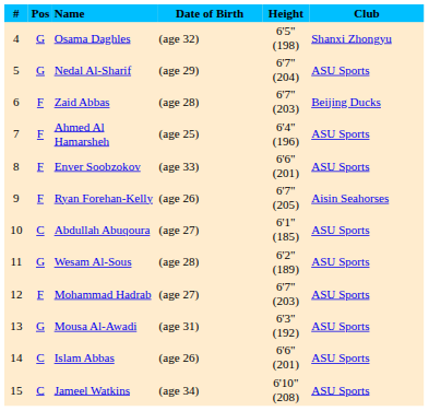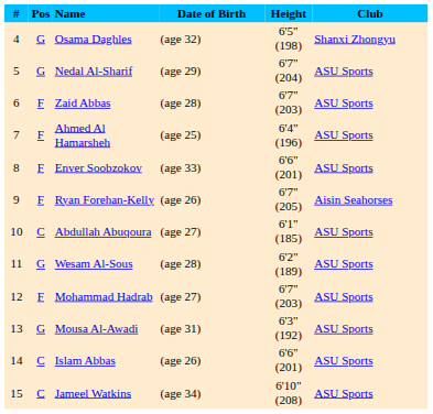 <table border=0 cellpadding=2 cellspacing=0  |- bgcolor=#FFECCE style="text-align:center; font-size:90%;" width=80%>
 <tr bgcolor=#00BFFF>
 <th width=5%>#</th>
 <th width=5%>Pos</th>
 <th width=22% align=left>Name</th>
 <th width=22%>Date of Birth</th>
 <th width=10%>Height</th>
 <th width=24%>Club</th>
 </tr>
 <tr>
 <td>4</td>
 <td><a href='#'>G</a></td>
 <td align=left><a href='#'>Osama Daghles</a></td>
 <td align=left> (age 32)</td>
 <td>6'5" (198)</td>
 <td align=left> <a href='#'>Shanxi Zhongyu</a></td>
 </tr>
 <tr>
 <td>5</td>
 <td><a href='#'>G</a></td>
 <td align=left><a href='#'>Nedal Al-Sharif</a></td>
 <td align=left> (age 29)</td>
 <td>6'7" (204)</td>
 <td align=left> <a href='#'>ASU Sports</a></td>
 </tr>
 <tr>
 <td>6</td>
 <td><a href='#'>F</a></td>
 <td align=left><a href='#'>Zaid Abbas</a></td>
 <td align=left> (age 28)</td>
 <td>6'7" (203)</td>
-<td align=left> <a href='#'>Beijing Ducks</a></td>
+<td align=left> <a href='#'>ASU Sports</a></td>
 </tr>
 <tr>
 <td>7</td>
 <td><a href='#'>F</a></td>
 <td align=left><a href='#'>Ahmed Al Hamarsheh</a></td>
 <td align=left> (age 25)</td>
 <td>6'4" (196)</td>
 <td align=left> <a href='#'>ASU Sports</a></td>
 </tr>
 <tr>
 <td>8</td>
 <td><a href='#'>F</a></td>
 <td align=left><a href='#'>Enver Soobzokov</a></td>
 <td align=left> (age 33)</td>
 <td>6'6" (201)</td>
 <td align=left> <a href='#'>ASU Sports</a></td>
 </tr>
 <tr>
 <td>9</td>
 <td><a href='#'>F</a></td>
 <td align=left><a href='#'>Ryan Forehan-Kelly</a></td>
 <td align=left> (age 26)</td>
 <td>6'7" (205)</td>
 <td align=left> <a href='#'>Aisin Seahorses</a></td>
 </tr>
 <tr>
 <td>10</td>
 <td><a href='#'>C</a></td>
 <td align=left><a href='#'>Abdullah Abuqoura</a></td>
 <td align=left> (age 27)</td>
 <td>6'1" (185)</td>
 <td align=left> <a href='#'>ASU Sports</a></td>
 </tr>
 <tr>
 <td>11</td>
 <td><a href='#'>G</a></td>
 <td align=left><a href='#'>Wesam Al-Sous</a></td>
 <td align=left> (age 28)</td>
 <td>6'2" (189)</td>
 <td align=left> <a href='#'>ASU Sports</a></td>
 </tr>
 <tr>
 <td>12</td>
 <td><a href='#'>F</a></td>
 <td align=left><a href='#'>Mohammad Hadrab</a></td>
 <td align=left> (age 27)</td>
 <td>6'7" (203)</td>
 <td align=left> <a href='#'>ASU Sports</a></td>
 </tr>
 <tr>
 <td>13</td>
 <td><a href='#'>G</a></td>
 <td align=left><a href='#'>Mousa Al-Awadi</a></td>
 <td align=left> (age 31)</td>
 <td>6'3" (192)</td>
 <td align=left> <a href='#'>ASU Sports</a></td>
 </tr>
 <tr>
 <td>14</td>
 <td><a href='#'>C</a></td>
 <td align=left><a href='#'>Islam Abbas</a></td>
 <td align=left> (age 26)</td>
 <td>6'6" (201)</td>
 <td align=left> <a href='#'>ASU Sports</a></td>
 </tr>
 <tr>
 <td>15</td>
 <td><a href='#'>C</a></td>
 <td align=left><a href='#'>Jameel Watkins</a></td>
 <td align=left> (age 34)</td>
 <td>6'10" (208)</td>
 <td align=left> <a href='#'>ASU Sports</a></td>
 </tr>
 <tr>
 </tr>
 </table>
